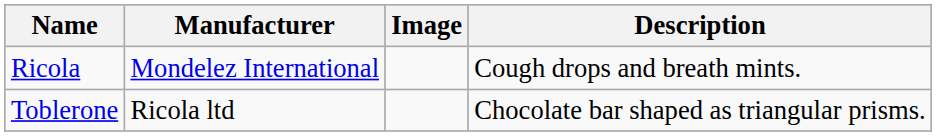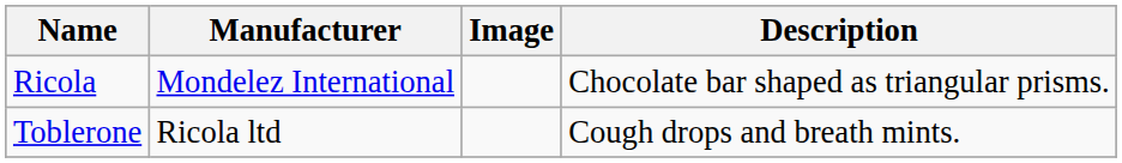 <table class="wikitable sortable">
 <tr>
 <th>Name</th>
 <th>Manufacturer</th>
 <th class="unsortable">Image</th>
 <th>Description</th>
 </tr>
 <tr>
 <td><a href='#'>Ricola</a></td>
 <td><a href='#'>Mondelez International</a></td>
 <td></td>
-<td>Cough drops and breath mints.</td>
+<td>Chocolate bar shaped as triangular prisms.</td>
 </tr>
 <tr>
 <td><a href='#'>Toblerone</a></td>
 <td>Ricola ltd</td>
 <td></td>
-<td>Chocolate bar shaped as triangular prisms.</td>
+<td>Cough drops and breath mints.</td>
 </tr>
 </table>
